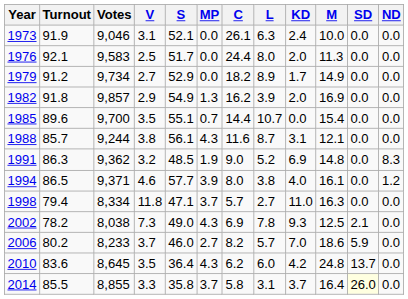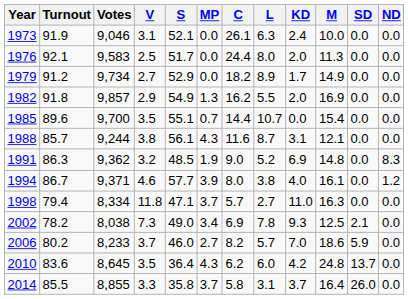 <table class="wikitable sortable" style="font-size: 95%;">
 <tr>
 <th>Year</th>
 <th>Turnout</th>
 <th>Votes</th>
 <th><a href='#'>V</a></th>
 <th><a href='#'>S</a></th>
 <th><a href='#'>MP</a></th>
 <th><a href='#'>C</a></th>
 <th><a href='#'>L</a></th>
 <th><a href='#'>KD</a></th>
 <th><a href='#'>M</a></th>
 <th><a href='#'>SD</a></th>
 <th><a href='#'>ND</a></th>
 </tr>
 <tr>
 <td><a href='#'>1973</a></td>
 <td>91.9</td>
 <td>9,046</td>
 <td>3.1</td>
 <td>52.1</td>
 <td>0.0</td>
 <td>26.1</td>
 <td>6.3</td>
 <td>2.4</td>
 <td>10.0</td>
 <td>0.0</td>
 <td>0.0</td>
 </tr>
 <tr>
 <td><a href='#'>1976</a></td>
 <td>92.1</td>
 <td>9,583</td>
 <td>2.5</td>
 <td>51.7</td>
 <td>0.0</td>
 <td>24.4</td>
 <td>8.0</td>
 <td>2.0</td>
 <td>11.3</td>
 <td>0.0</td>
 <td>0.0</td>
 </tr>
 <tr>
 <td><a href='#'>1979</a></td>
 <td>91.2</td>
 <td>9,734</td>
 <td>2.7</td>
 <td>52.9</td>
 <td>0.0</td>
 <td>18.2</td>
 <td>8.9</td>
 <td>1.7</td>
 <td>14.9</td>
 <td>0.0</td>
 <td>0.0</td>
 </tr>
 <tr>
 <td><a href='#'>1982</a></td>
 <td>91.8</td>
 <td>9,857</td>
 <td>2.9</td>
 <td>54.9</td>
 <td>1.3</td>
 <td>16.2</td>
-<td>3.9</td>
+<td>5.5</td>
 <td>2.0</td>
 <td>16.9</td>
 <td>0.0</td>
 <td>0.0</td>
 </tr>
 <tr>
 <td><a href='#'>1985</a></td>
 <td>89.6</td>
 <td>9,700</td>
 <td>3.5</td>
 <td>55.1</td>
 <td>0.7</td>
 <td>14.4</td>
 <td>10.7</td>
 <td>0.0</td>
 <td>15.4</td>
 <td>0.0</td>
 <td>0.0</td>
 </tr>
 <tr>
 <td><a href='#'>1988</a></td>
 <td>85.7</td>
 <td>9,244</td>
 <td>3.8</td>
 <td>56.1</td>
 <td>4.3</td>
 <td>11.6</td>
 <td>8.7</td>
 <td>3.1</td>
 <td>12.1</td>
 <td>0.0</td>
 <td>0.0</td>
 </tr>
 <tr>
 <td><a href='#'>1991</a></td>
 <td>86.3</td>
 <td>9,362</td>
 <td>3.2</td>
 <td>48.5</td>
 <td>1.9</td>
 <td>9.0</td>
 <td>5.2</td>
 <td>6.9</td>
 <td>14.8</td>
 <td>0.0</td>
 <td>8.3</td>
 </tr>
 <tr>
 <td><a href='#'>1994</a></td>
-<td>86.5</td>
+<td>86.7</td>
 <td>9,371</td>
 <td>4.6</td>
 <td>57.7</td>
 <td>3.9</td>
 <td>8.0</td>
 <td>3.8</td>
 <td>4.0</td>
 <td>16.1</td>
 <td>0.0</td>
 <td>1.2</td>
 </tr>
 <tr>
 <td><a href='#'>1998</a></td>
 <td>79.4</td>
 <td>8,334</td>
 <td>11.8</td>
 <td>47.1</td>
 <td>3.7</td>
 <td>5.7</td>
 <td>2.7</td>
 <td>11.0</td>
 <td>16.3</td>
 <td>0.0</td>
 <td>0.0</td>
 </tr>
 <tr>
 <td><a href='#'>2002</a></td>
 <td>78.2</td>
 <td>8,038</td>
 <td>7.3</td>
 <td>49.0</td>
-<td>4.3</td>
+<td>3.4</td>
 <td>6.9</td>
 <td>7.8</td>
 <td>9.3</td>
 <td>12.5</td>
 <td>2.1</td>
 <td>0.0</td>
 </tr>
 <tr>
 <td><a href='#'>2006</a></td>
 <td>80.2</td>
 <td>8,233</td>
 <td>3.7</td>
 <td>46.0</td>
 <td>2.7</td>
 <td>8.2</td>
 <td>5.7</td>
 <td>7.0</td>
 <td>18.6</td>
 <td>5.9</td>
 <td>0.0</td>
 </tr>
 <tr>
 <td><a href='#'>2010</a></td>
 <td>83.6</td>
 <td>8,645</td>
 <td>3.5</td>
 <td>36.4</td>
 <td>4.3</td>
 <td>6.2</td>
 <td>6.0</td>
 <td>4.2</td>
 <td>24.8</td>
 <td>13.7</td>
 <td>0.0</td>
 </tr>
 <tr>
 <td><a href='#'>2014</a></td>
 <td>85.5</td>
 <td>8,855</td>
 <td>3.3</td>
 <td>35.8</td>
 <td>3.7</td>
 <td>5.8</td>
 <td>3.1</td>
 <td>3.7</td>
 <td>16.4</td>
-<td style="background: lightyellow;">26.0</td>
+<td>26.0</td>
 <td>0.0</td>
 </tr>
 </table>
